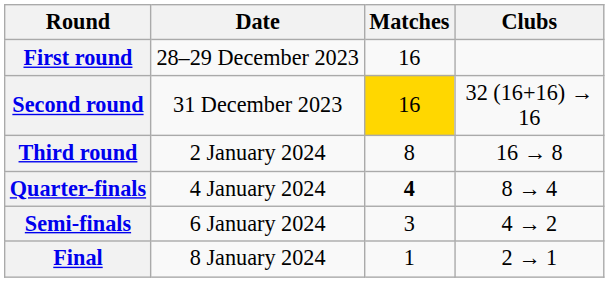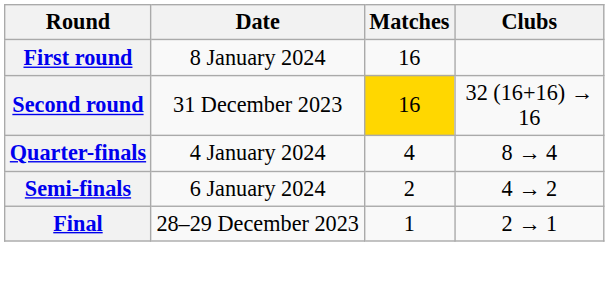 <table class="wikitable" style="text-align: center">
 <tr>
 <th>Round</th>
 <th>Date</th>
 <th>Matches</th>
 <th style="width:100px;">Clubs</th>
 </tr>
 <tr>
 <th><a href='#'>First round</a></th>
-<td>28–29 December 2023</td>
+<td>8 January 2024</td>
 <td>16</td>
 <td></td>
 </tr>
 <tr>
 <th><a href='#'>Second round</a></th>
 <td>31 December 2023</td>
 <td style="background: gold;">16</td>
 <td>32 (16+16) → 16</td>
 </tr>
 <tr>
-<th><a href='#'>Third round</a></th>
-<td>2 January 2024</td>
-<td>8</td>
-<td>16 → 8</td>
-</tr>
-<tr>
 <th><a href='#'>Quarter-finals</a></th>
 <td>4 January 2024</td>
-<td><strong>4</strong></td>
+<td>4</td>
 <td>8 → 4</td>
 </tr>
 <tr>
 <th><a href='#'>Semi-finals</a></th>
 <td>6 January 2024</td>
-<td>3</td>
+<td>2</td>
 <td>4 → 2</td>
 </tr>
 <tr>
 <th><a href='#'>Final</a></th>
-<td>8 January 2024</td>
+<td>28–29 December 2023</td>
 <td>1</td>
 <td>2 → 1</td>
 </tr>
 </table>
